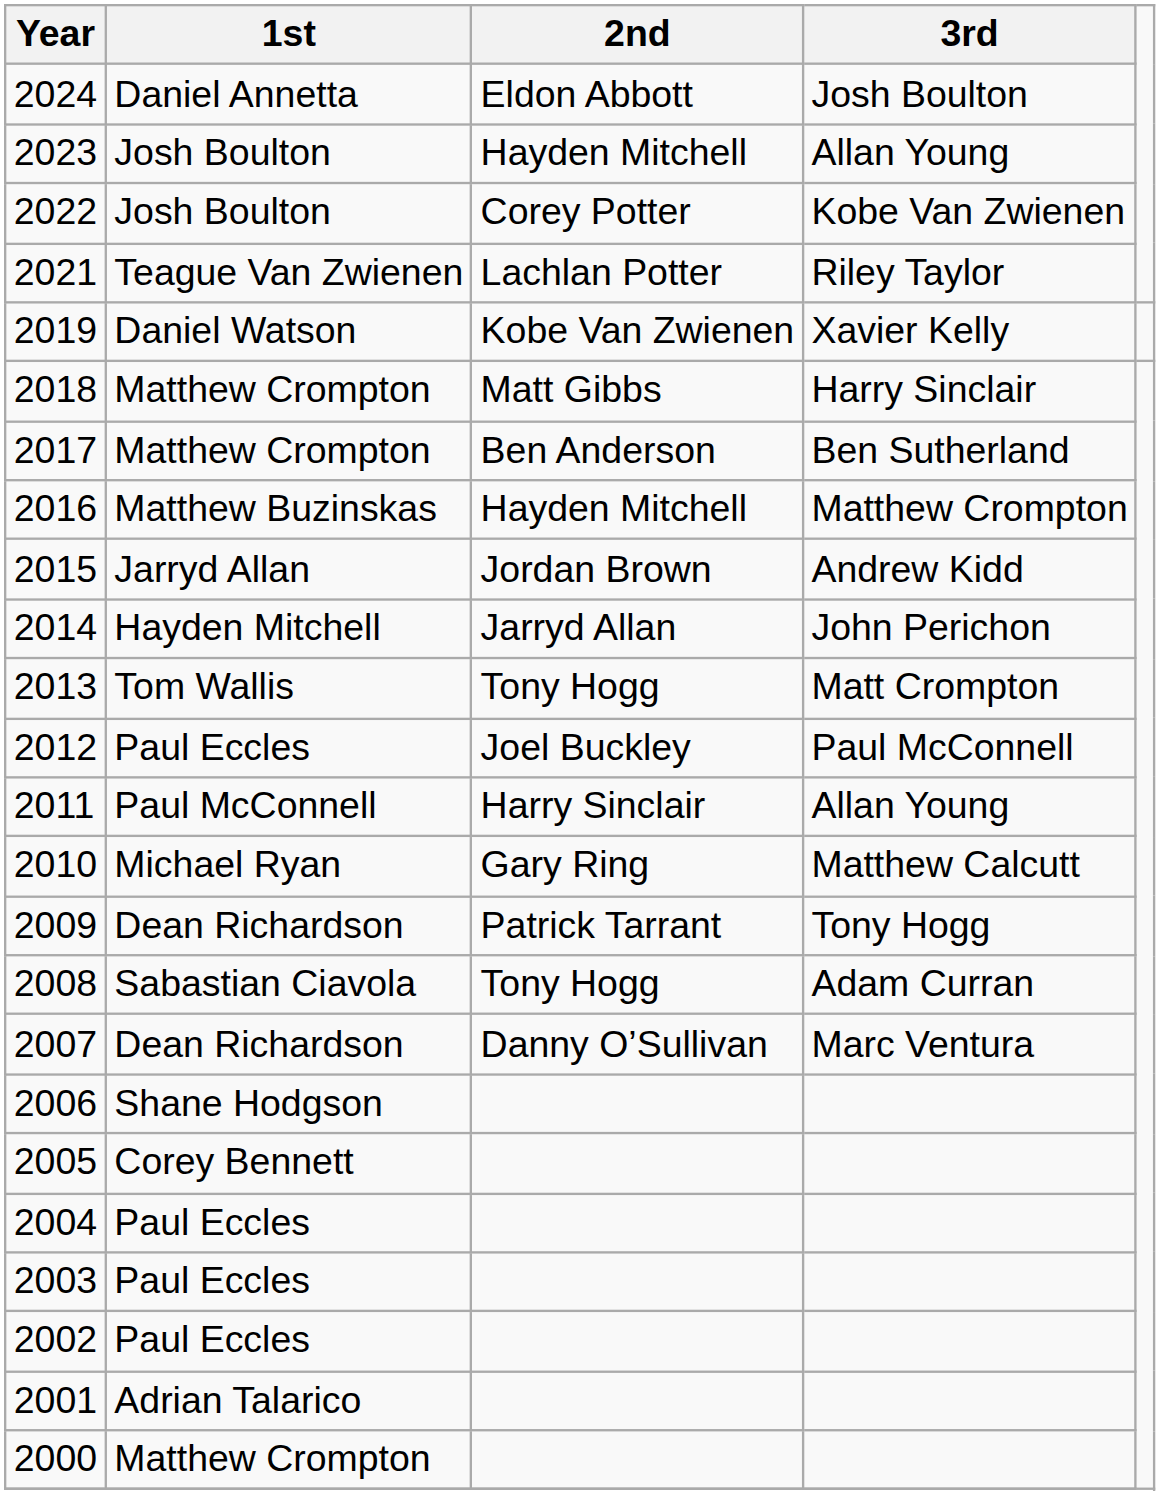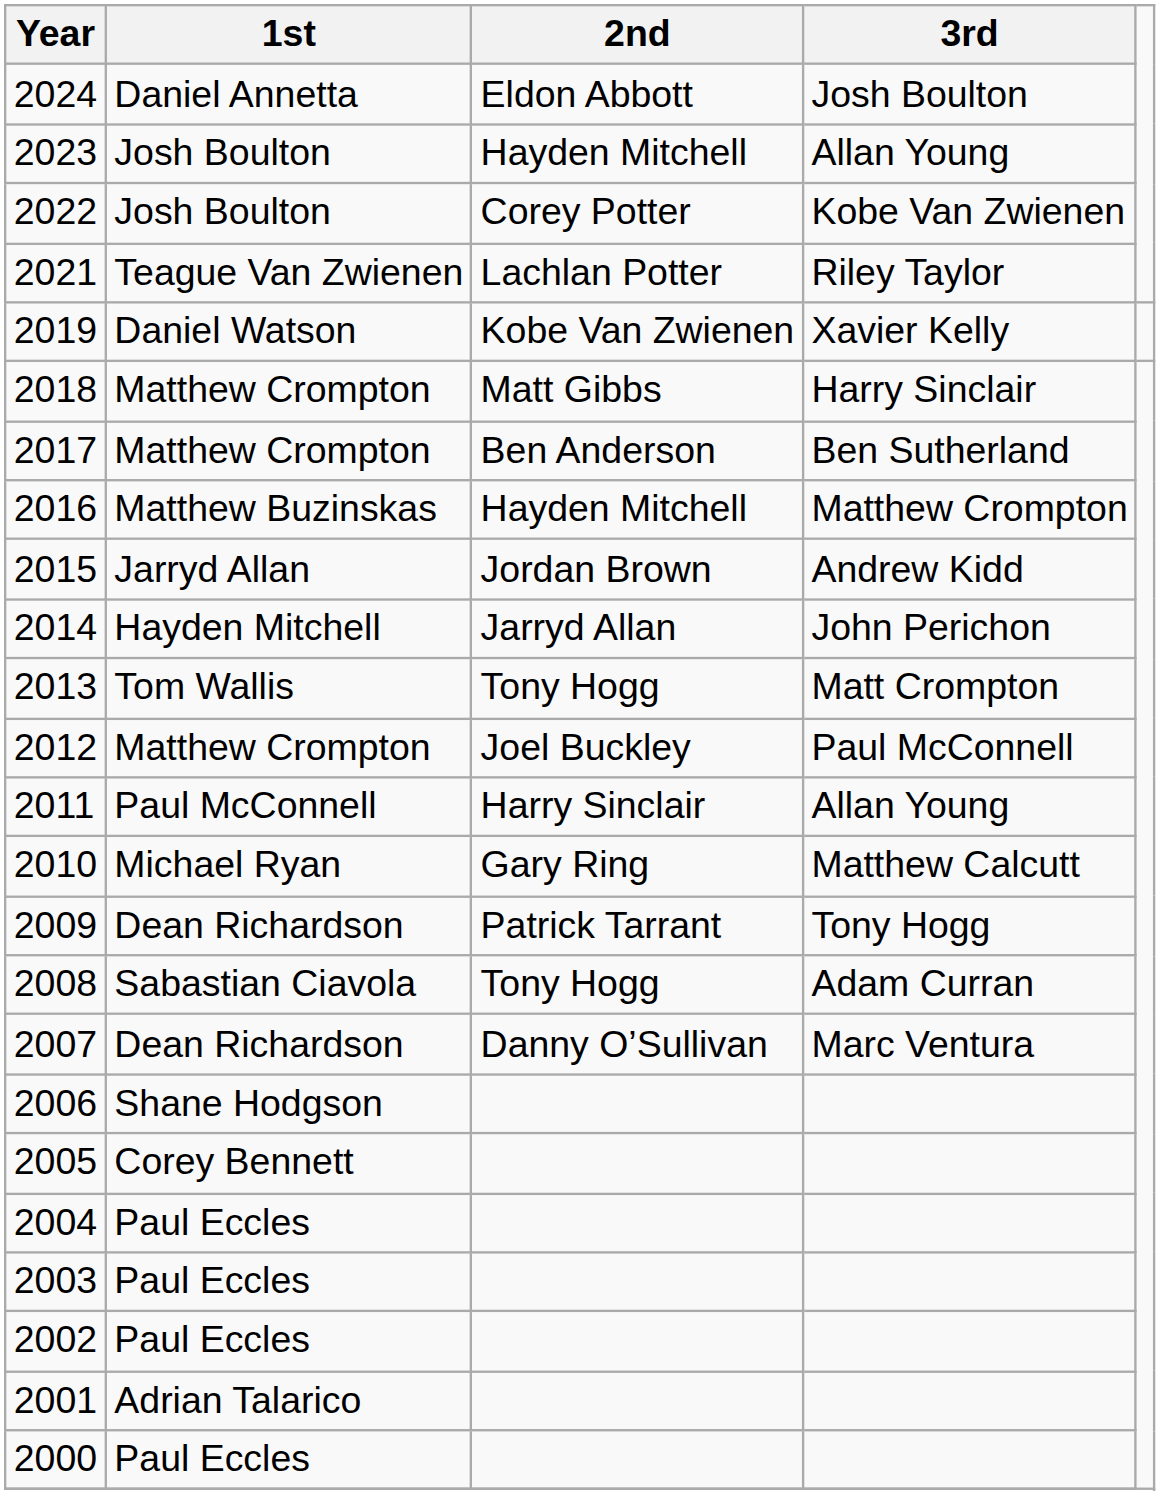 <table class="wikitable sortable">
 <tr>
 <th>Year</th>
 <th>1st</th>
 <th>2nd</th>
 <th>3rd</th>
 </tr>
 <tr>
 <td>2024</td>
 <td>Daniel Annetta</td>
 <td>Eldon Abbott</td>
 <td>Josh Boulton</td>
 </tr>
 <tr>
 <td>2023</td>
 <td>Josh Boulton</td>
 <td>Hayden Mitchell</td>
 <td>Allan Young</td>
 </tr>
 <tr>
 <td>2022</td>
 <td>Josh Boulton</td>
 <td>Corey Potter</td>
 <td>Kobe Van Zwienen</td>
 </tr>
 <tr>
 <td>2021</td>
 <td>Teague Van Zwienen</td>
 <td>Lachlan Potter</td>
 <td>Riley Taylor</td>
 </tr>
 <tr>
 <td>2019</td>
 <td>Daniel Watson</td>
 <td>Kobe Van Zwienen</td>
 <td>Xavier Kelly</td>
 <td></td>
 </tr>
 <tr>
 <td>2018</td>
 <td>Matthew Crompton</td>
 <td>Matt Gibbs</td>
 <td>Harry Sinclair</td>
 </tr>
 <tr>
 <td>2017</td>
 <td>Matthew Crompton</td>
 <td>Ben Anderson</td>
 <td>Ben Sutherland</td>
 </tr>
 <tr>
 <td>2016</td>
 <td>Matthew Buzinskas</td>
 <td>Hayden Mitchell</td>
 <td>Matthew Crompton</td>
 </tr>
 <tr>
 <td>2015</td>
 <td>Jarryd Allan</td>
 <td>Jordan Brown</td>
 <td>Andrew Kidd</td>
 </tr>
 <tr>
 <td>2014</td>
 <td>Hayden Mitchell</td>
 <td>Jarryd Allan</td>
 <td>John Perichon</td>
 </tr>
 <tr>
 <td>2013</td>
 <td>Tom Wallis</td>
 <td>Tony Hogg</td>
 <td>Matt Crompton</td>
 </tr>
 <tr>
 <td>2012</td>
-<td>Paul Eccles</td>
+<td>Matthew Crompton</td>
 <td>Joel Buckley</td>
 <td>Paul McConnell</td>
 </tr>
 <tr>
 <td>2011</td>
 <td>Paul McConnell</td>
 <td>Harry Sinclair</td>
 <td>Allan Young</td>
 </tr>
 <tr>
 <td>2010</td>
 <td>Michael Ryan</td>
 <td>Gary Ring</td>
 <td>Matthew Calcutt</td>
 </tr>
 <tr>
 <td>2009</td>
 <td>Dean Richardson</td>
 <td>Patrick Tarrant</td>
 <td>Tony Hogg</td>
 </tr>
 <tr>
 <td>2008</td>
 <td>Sabastian Ciavola</td>
 <td>Tony Hogg</td>
 <td>Adam Curran</td>
 </tr>
 <tr>
 <td>2007</td>
 <td>Dean Richardson</td>
 <td>Danny O’Sullivan</td>
 <td>Marc Ventura</td>
 </tr>
 <tr>
 <td>2006</td>
 <td>Shane Hodgson</td>
 <td></td>
 <td></td>
 </tr>
 <tr>
 <td>2005</td>
 <td>Corey Bennett</td>
 <td></td>
 <td></td>
 </tr>
 <tr>
 <td>2004</td>
 <td>Paul Eccles</td>
 <td></td>
 <td></td>
 </tr>
 <tr>
 <td>2003</td>
 <td>Paul Eccles</td>
 <td></td>
 <td></td>
 </tr>
 <tr>
 <td>2002</td>
 <td>Paul Eccles</td>
 <td></td>
 <td></td>
 </tr>
 <tr>
 <td>2001</td>
 <td>Adrian Talarico</td>
 <td></td>
 <td></td>
 </tr>
 <tr>
 <td>2000</td>
-<td>Matthew Crompton</td>
+<td>Paul Eccles</td>
 <td></td>
 <td></td>
 </tr>
 <tr>
 </tr>
 </table>
